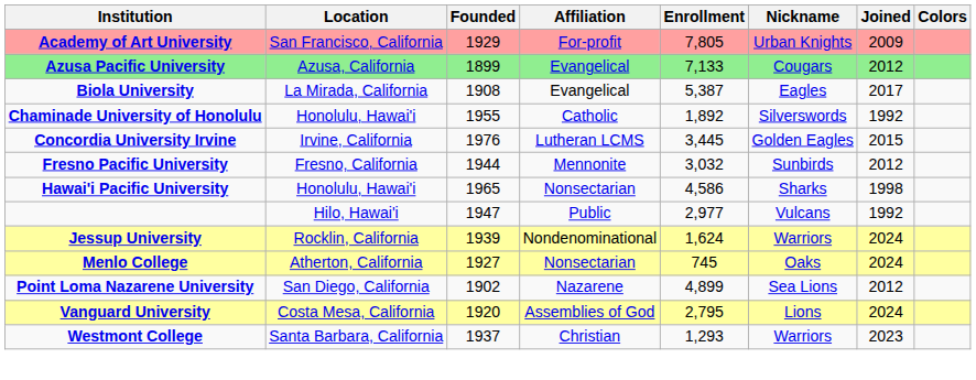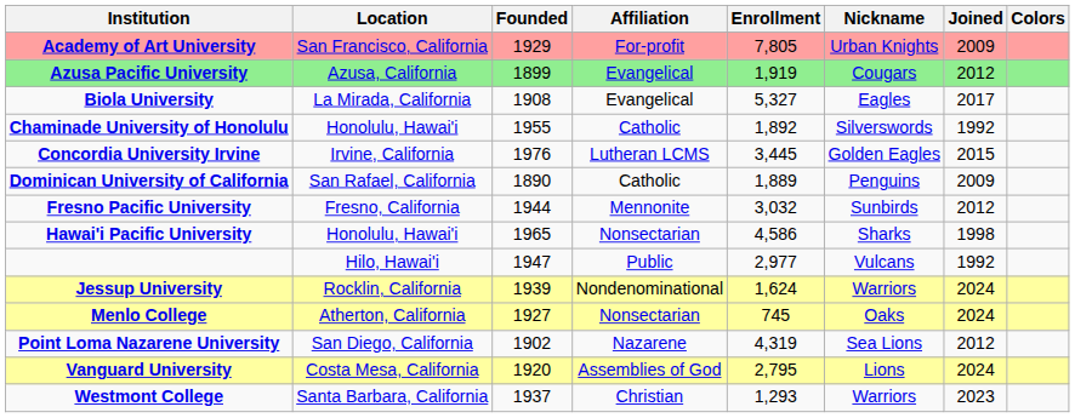 <table class="wikitable sortable" style="text-align:center">
 <tr>
 <th>Institution</th>
 <th>Location</th>
 <th>Founded</th>
 <th>Affiliation</th>
 <th>Enrollment</th>
 <th>Nickname</th>
 <th>Joined</th>
 <th class="unsortable">Colors</th>
 </tr>
 <tr bgcolor=#ffa0a0>
 <td><strong><a href='#'>Academy of Art University</a></strong></td>
 <td><a href='#'>San Francisco, California</a></td>
 <td>1929</td>
 <td><a href='#'>For-profit</a></td>
 <td>7,805</td>
 <td><a href='#'>Urban Knights</a></td>
 <td>2009</td>
 <td></td>
 </tr>
 <tr bgcolor=#90ee90>
 <td><strong><a href='#'>Azusa Pacific University</a></strong></td>
 <td><a href='#'>Azusa, California</a></td>
 <td>1899</td>
 <td><a href='#'>Evangelical</a></td>
-<td>7,133</td>
+<td>1,919</td>
 <td><a href='#'>Cougars</a></td>
 <td>2012</td>
 <td></td>
 </tr>
 <tr>
 <td><strong><a href='#'>Biola University</a></strong></td>
 <td><a href='#'>La Mirada, California</a></td>
 <td>1908</td>
 <td>Evangelical</td>
-<td>5,387</td>
+<td>5,327</td>
 <td><a href='#'>Eagles</a></td>
 <td>2017</td>
 <td></td>
 </tr>
 <tr>
 <td><strong><a href='#'>Chaminade University of Honolulu</a></strong></td>
 <td><a href='#'>Honolulu, Hawai'i</a></td>
 <td>1955</td>
 <td><a href='#'>Catholic</a><br></td>
 <td>1,892</td>
 <td><a href='#'>Silverswords</a></td>
 <td>1992</td>
 <td></td>
 </tr>
 <tr>
 <td><strong><a href='#'>Concordia University Irvine</a></strong></td>
 <td><a href='#'>Irvine, California</a></td>
 <td>1976</td>
 <td><a href='#'>Lutheran LCMS</a></td>
 <td>3,445</td>
 <td><a href='#'>Golden Eagles</a></td>
 <td>2015</td>
+<td></td>
+</tr>
+<tr>
+<td><strong><a href='#'>Dominican University of California</a></strong></td>
+<td><a href='#'>San Rafael, California</a></td>
+<td>1890</td>
+<td>Catholic<br></td>
+<td>1,889</td>
+<td><a href='#'>Penguins</a></td>
+<td>2009</td>
 <td></td>
 </tr>
 <tr>
 <td><strong><a href='#'>Fresno Pacific University</a></strong></td>
 <td><a href='#'>Fresno, California</a></td>
 <td>1944</td>
 <td><a href='#'>Mennonite</a></td>
 <td>3,032</td>
 <td><a href='#'>Sunbirds</a></td>
 <td>2012</td>
 <td></td>
 </tr>
 <tr>
 <td><strong><a href='#'>Hawai'i Pacific University</a></strong></td>
 <td><a href='#'>Honolulu, Hawai'i</a></td>
 <td>1965</td>
 <td><a href='#'>Nonsectarian</a></td>
 <td>4,586</td>
 <td><a href='#'>Sharks</a></td>
 <td>1998</td>
 <td></td>
 </tr>
 <tr>
 <td></td>
 <td><a href='#'>Hilo, Hawai'i</a></td>
 <td>1947</td>
 <td><a href='#'>Public</a></td>
 <td>2,977</td>
 <td><a href='#'>Vulcans</a></td>
 <td>1992</td>
 <td></td>
 </tr>
 <tr bgcolor=#ffffa0>
 <td><strong><a href='#'>Jessup University</a></strong></td>
 <td><a href='#'>Rocklin, California</a></td>
 <td>1939</td>
 <td>Nondenominational</td>
 <td>1,624</td>
 <td><a href='#'>Warriors</a></td>
 <td>2024</td>
 <td>  </td>
 </tr>
 <tr bgcolor=#ffffa0>
 <td><strong><a href='#'>Menlo College</a></strong></td>
 <td><a href='#'>Atherton, California</a></td>
 <td>1927</td>
 <td><a href='#'>Nonsectarian</a></td>
 <td>745</td>
 <td><a href='#'>Oaks</a></td>
 <td>2024</td>
 <td>  </td>
 </tr>
 <tr>
 <td><strong><a href='#'>Point Loma Nazarene University</a></strong></td>
 <td><a href='#'>San Diego, California</a></td>
 <td>1902</td>
 <td><a href='#'>Nazarene</a></td>
-<td>4,899</td>
+<td>4,319</td>
 <td><a href='#'>Sea Lions</a></td>
 <td>2012</td>
 <td></td>
 </tr>
 <tr bgcolor=#ffffa0>
 <td><strong><a href='#'>Vanguard University</a></strong></td>
 <td><a href='#'>Costa Mesa, California</a></td>
 <td>1920</td>
 <td><a href='#'>Assemblies of God</a></td>
 <td>2,795</td>
 <td><a href='#'>Lions</a></td>
 <td>2024</td>
 <td> </td>
 </tr>
 <tr>
 <td><strong><a href='#'>Westmont College</a></strong></td>
 <td><a href='#'>Santa Barbara, California</a></td>
 <td>1937</td>
 <td><a href='#'>Christian</a></td>
 <td>1,293</td>
 <td><a href='#'>Warriors</a></td>
 <td>2023</td>
 <td>  </td>
 </tr>
 </table>
